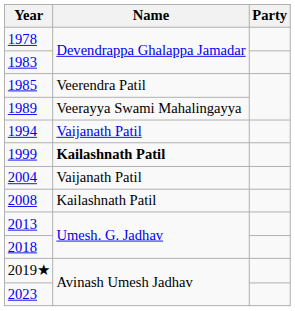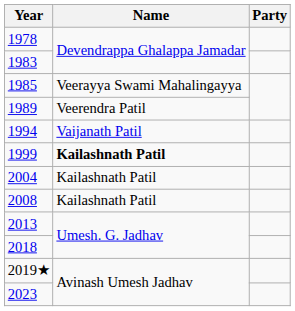 <table class="wikitable sortable">
 <tr>
 <th>Year</th>
 <th>Name</th>
 <th colspan=2>Party</th>
 </tr>
 <tr>
 <td><a href='#'>1978</a></td>
 <td rowspan=2><a href='#'>Devendrappa Ghalappa Jamadar</a></td>
 <td></td>
 </tr>
 <tr>
 <td><a href='#'>1983</a></td>
 <td></td>
 </tr>
 <tr>
 <td><a href='#'>1985</a></td>
-<td>Veerendra Patil</td>
+<td>Veerayya Swami Mahalingayya</td>
 </tr>
 <tr>
 <td><a href='#'>1989</a></td>
-<td>Veerayya Swami Mahalingayya</td>
+<td>Veerendra Patil</td>
 </tr>
 <tr>
 <td><a href='#'>1994</a></td>
 <td><a href='#'>Vaijanath Patil</a></td>
 <td></td>
 </tr>
 <tr>
 <td><a href='#'>1999</a></td>
 <td><strong>Kailashnath Patil</strong></td>
 <td></td>
 </tr>
 <tr>
 <td><a href='#'>2004</a></td>
-<td>Vaijanath Patil</td>
+<td>Kailashnath Patil</td>
 <td></td>
 </tr>
 <tr>
 <td><a href='#'>2008</a></td>
 <td>Kailashnath Patil</td>
 <td></td>
 </tr>
 <tr>
 <td><a href='#'>2013</a></td>
 <td rowspan=2><a href='#'>Umesh. G. Jadhav</a></td>
 <td></td>
 </tr>
 <tr>
 <td><a href='#'>2018</a></td>
 </tr>
 <tr>
 <td>2019★</td>
 <td rowspan="2">Avinash Umesh Jadhav</td>
 <td></td>
 </tr>
 <tr>
 <td><a href='#'>2023</a></td>
 </tr>
 </table>
